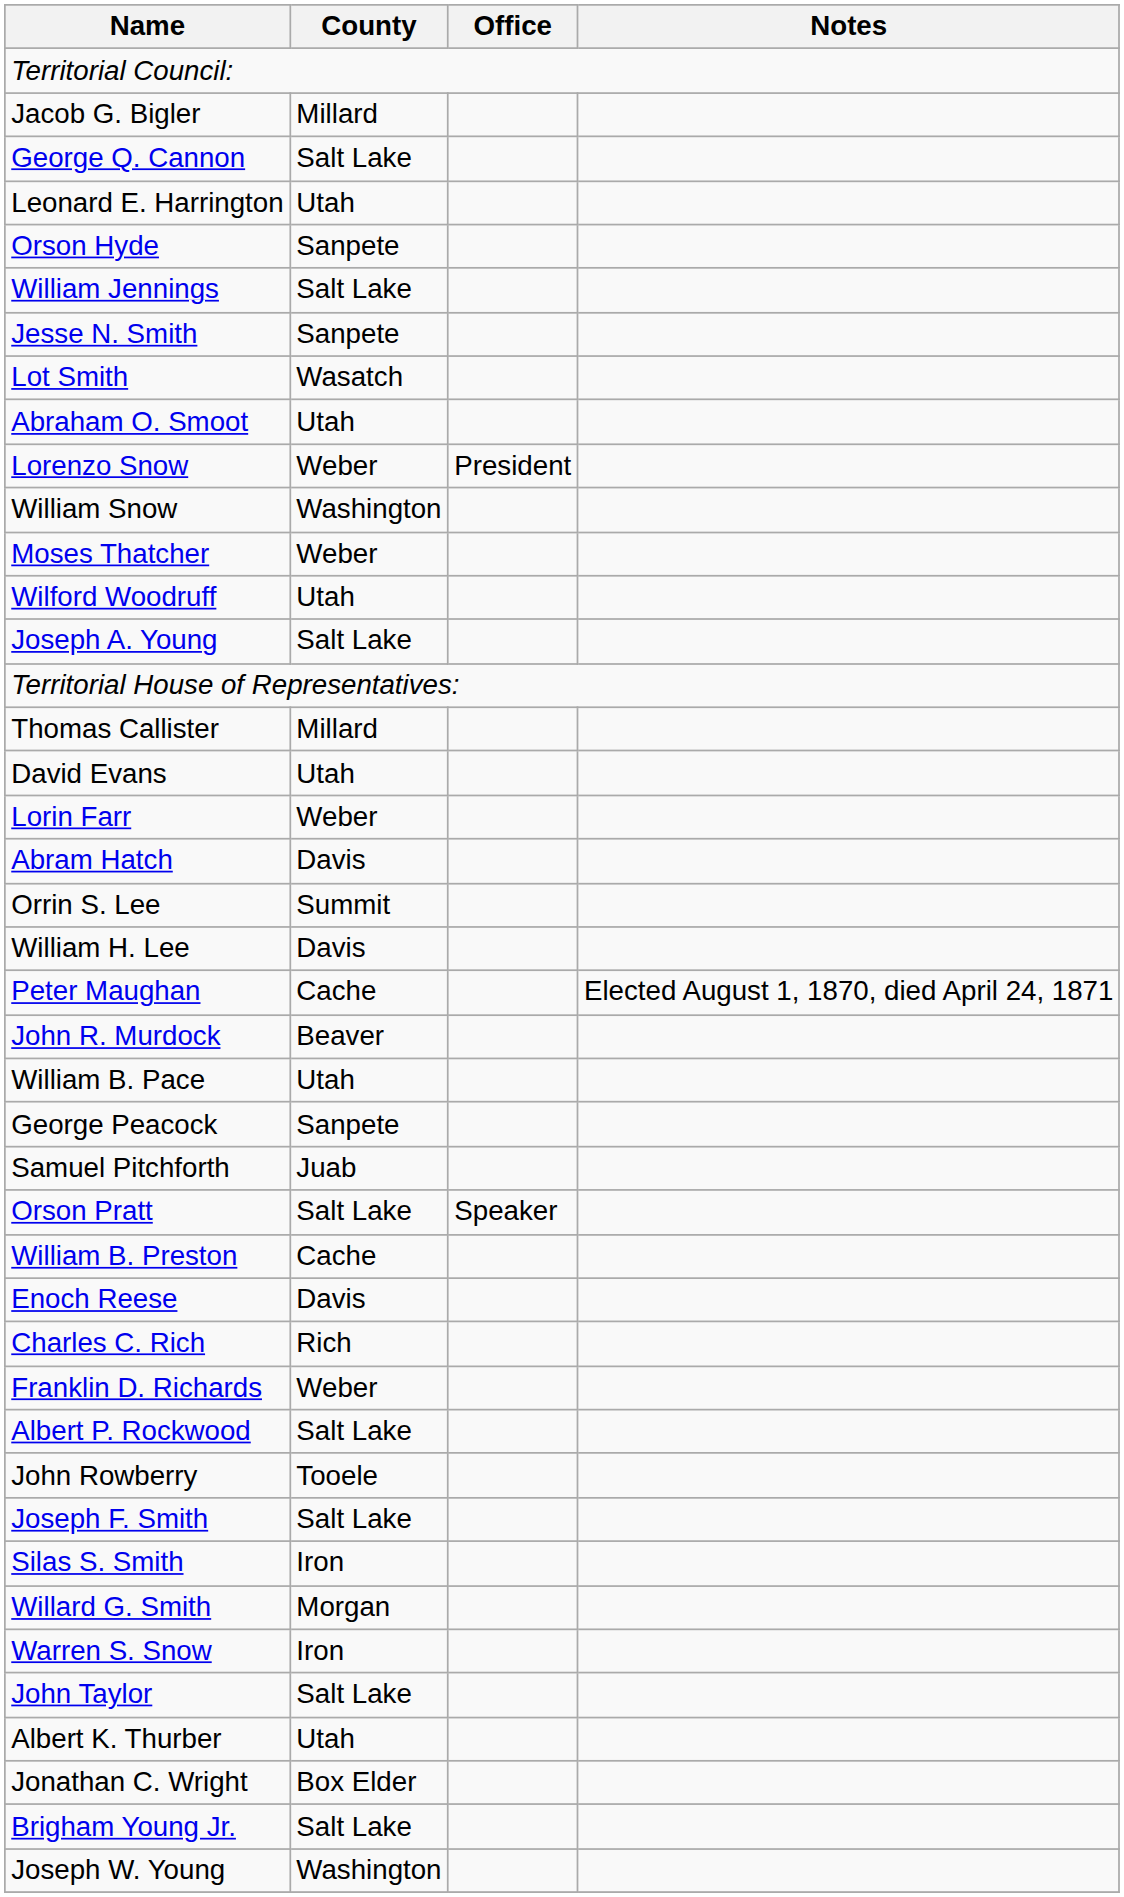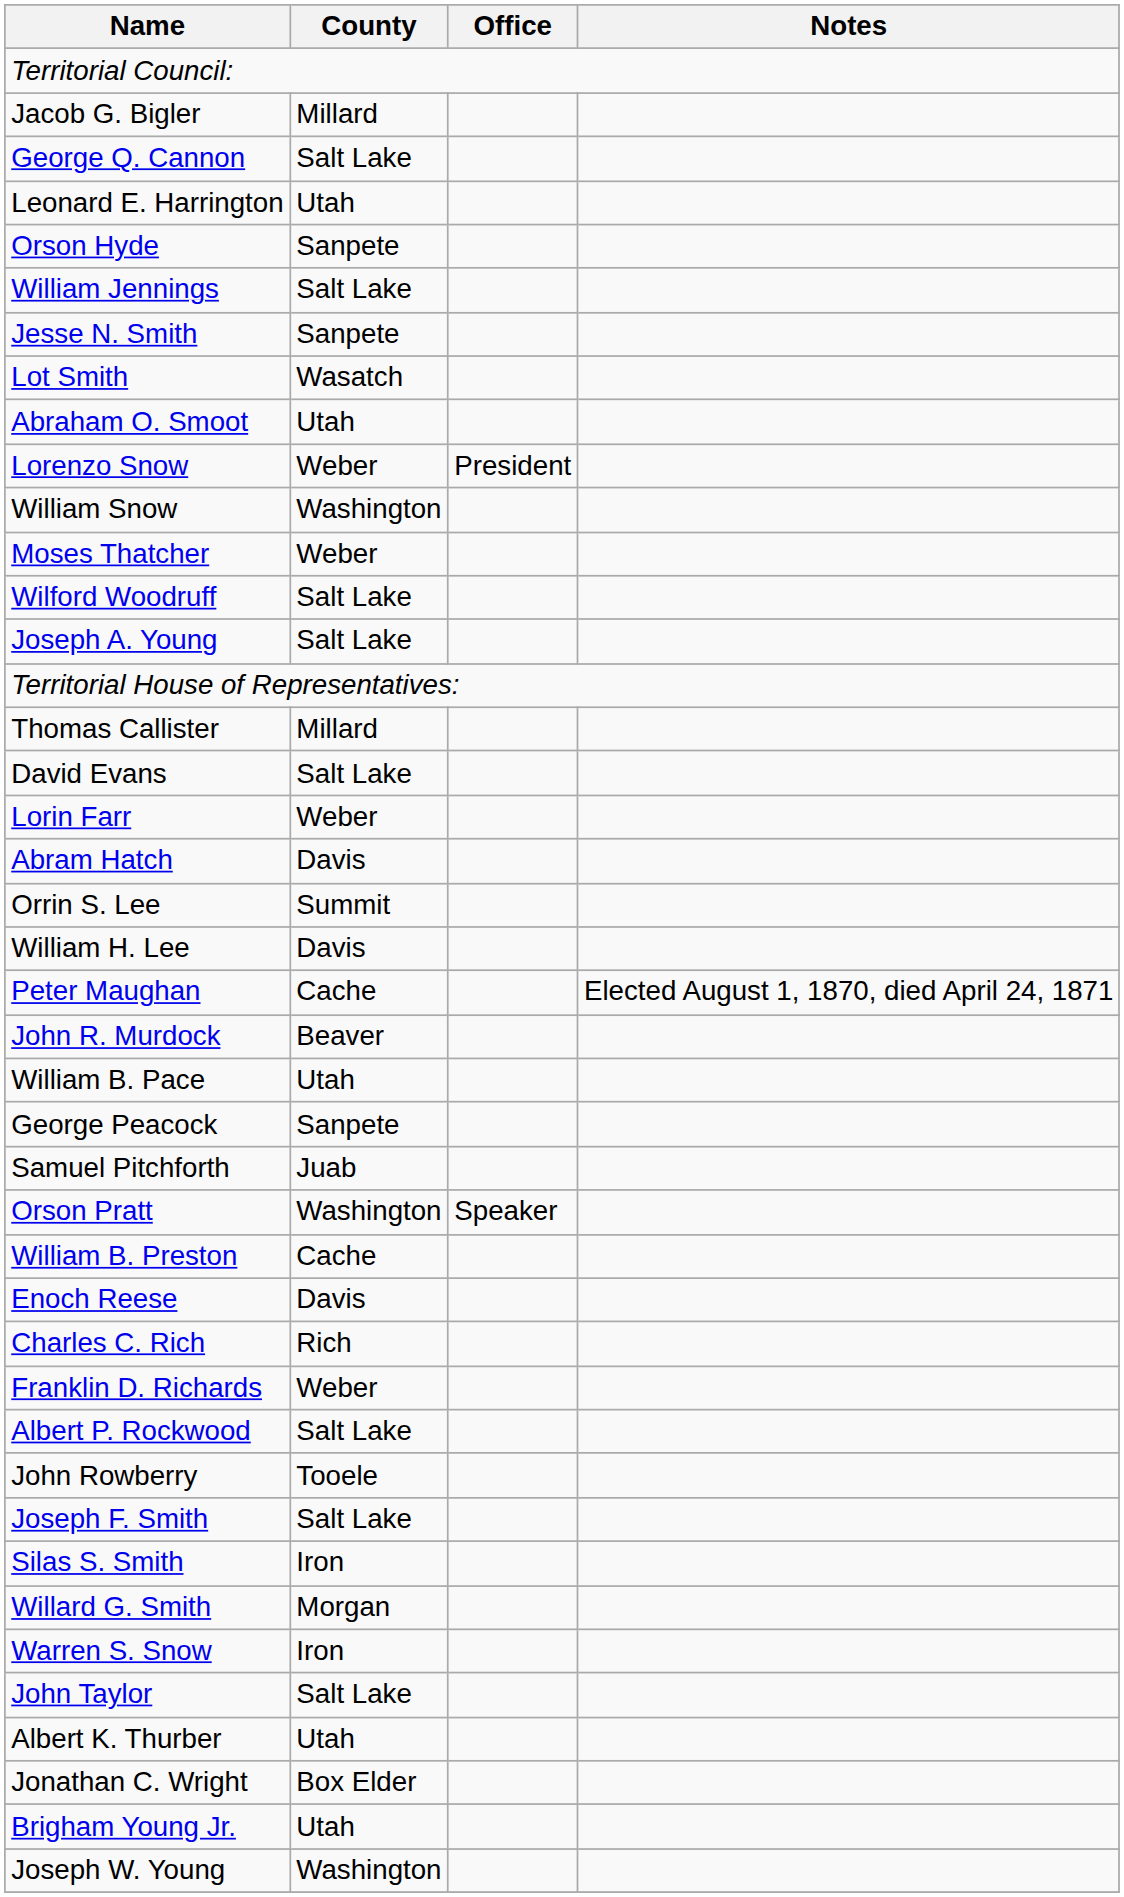 <table class="wikitable">
 <tr>
 <th>Name</th>
 <th>County</th>
 <th>Office</th>
 <th>Notes</th>
 </tr>
 <tr>
 <td colspan=8><em>Territorial Council:</em></td>
 </tr>
 <tr>
 <td>Jacob G. Bigler</td>
 <td>Millard</td>
 <td></td>
 <td></td>
 </tr>
 <tr>
 <td><a href='#'>George Q. Cannon</a></td>
 <td>Salt Lake</td>
 <td></td>
 <td></td>
 </tr>
 <tr>
 <td>Leonard E. Harrington</td>
 <td>Utah</td>
 <td></td>
 <td></td>
 </tr>
 <tr>
 <td><a href='#'>Orson Hyde</a></td>
 <td>Sanpete</td>
 <td></td>
 <td></td>
 </tr>
 <tr>
 <td><a href='#'>William Jennings</a></td>
 <td>Salt Lake</td>
 <td></td>
 <td></td>
 </tr>
 <tr>
 <td><a href='#'>Jesse N. Smith</a></td>
 <td>Sanpete</td>
 <td></td>
 <td></td>
 </tr>
 <tr>
 <td><a href='#'>Lot Smith</a></td>
 <td>Wasatch</td>
 <td></td>
 <td></td>
 </tr>
 <tr>
 <td><a href='#'>Abraham O. Smoot</a></td>
 <td>Utah</td>
 <td></td>
 <td></td>
 </tr>
 <tr>
 <td><a href='#'>Lorenzo Snow</a></td>
 <td>Weber</td>
 <td>President</td>
 <td></td>
 </tr>
 <tr>
 <td>William Snow</td>
 <td>Washington</td>
 <td></td>
 <td></td>
 </tr>
 <tr>
 <td><a href='#'>Moses Thatcher</a></td>
 <td>Weber</td>
 <td></td>
 <td></td>
 </tr>
 <tr>
 <td><a href='#'>Wilford Woodruff</a></td>
-<td>Utah</td>
+<td>Salt Lake</td>
 <td></td>
 <td></td>
 </tr>
 <tr>
 <td><a href='#'>Joseph A. Young</a></td>
 <td>Salt Lake</td>
 <td></td>
 <td></td>
 </tr>
 <tr>
 <td colspan=8><em>Territorial House of Representatives:</em></td>
 </tr>
 <tr>
 <td>Thomas Callister</td>
 <td>Millard</td>
 <td></td>
 <td></td>
 </tr>
 <tr>
 <td>David Evans</td>
-<td>Utah</td>
+<td>Salt Lake</td>
 <td></td>
 <td></td>
 </tr>
 <tr>
 <td><a href='#'>Lorin Farr</a></td>
 <td>Weber</td>
 <td></td>
 <td></td>
 </tr>
 <tr>
 <td><a href='#'>Abram Hatch</a></td>
 <td>Davis</td>
 <td></td>
 <td></td>
 </tr>
 <tr>
 <td>Orrin S. Lee</td>
 <td>Summit</td>
 <td></td>
 <td></td>
 </tr>
 <tr>
 <td>William H. Lee</td>
 <td>Davis</td>
 <td></td>
 <td></td>
 </tr>
 <tr>
 <td><a href='#'>Peter Maughan</a></td>
 <td>Cache</td>
 <td></td>
 <td>Elected August 1, 1870, died April 24, 1871</td>
 </tr>
 <tr>
 <td><a href='#'>John R. Murdock</a></td>
 <td>Beaver</td>
 <td></td>
 <td></td>
 </tr>
 <tr>
 <td>William B. Pace</td>
 <td>Utah</td>
 <td></td>
 <td></td>
 </tr>
 <tr>
 <td>George Peacock</td>
 <td>Sanpete</td>
 <td></td>
 <td></td>
 </tr>
 <tr>
 <td>Samuel Pitchforth</td>
 <td>Juab</td>
 <td></td>
 <td></td>
 </tr>
 <tr>
 <td><a href='#'>Orson Pratt</a></td>
-<td>Salt Lake</td>
+<td>Washington</td>
 <td>Speaker</td>
 <td></td>
 </tr>
 <tr>
 <td><a href='#'>William B. Preston</a></td>
 <td>Cache</td>
 <td></td>
 <td></td>
 </tr>
 <tr>
 <td><a href='#'>Enoch Reese</a></td>
 <td>Davis</td>
 <td></td>
 <td></td>
 </tr>
 <tr>
 <td><a href='#'>Charles C. Rich</a></td>
 <td>Rich</td>
 <td></td>
 <td></td>
 </tr>
 <tr>
 <td><a href='#'>Franklin D. Richards</a></td>
 <td>Weber</td>
 <td></td>
 <td></td>
 </tr>
 <tr>
 <td><a href='#'>Albert P. Rockwood</a></td>
 <td>Salt Lake</td>
 <td></td>
 <td></td>
 </tr>
 <tr>
 <td>John Rowberry</td>
 <td>Tooele</td>
 <td></td>
 <td></td>
 </tr>
 <tr>
 <td><a href='#'>Joseph F. Smith</a></td>
 <td>Salt Lake</td>
 <td></td>
 <td></td>
 </tr>
 <tr>
 <td><a href='#'>Silas S. Smith</a></td>
 <td>Iron</td>
 <td></td>
 <td></td>
 </tr>
 <tr>
 <td><a href='#'>Willard G. Smith</a></td>
 <td>Morgan</td>
 <td></td>
 <td></td>
 </tr>
 <tr>
 <td><a href='#'>Warren S. Snow</a></td>
 <td>Iron</td>
 <td></td>
 <td></td>
 </tr>
 <tr>
 <td><a href='#'>John Taylor</a></td>
 <td>Salt Lake</td>
 <td></td>
 <td></td>
 </tr>
 <tr>
 <td>Albert K. Thurber</td>
 <td>Utah</td>
 <td></td>
 <td></td>
 </tr>
 <tr>
 <td>Jonathan C. Wright</td>
 <td>Box Elder</td>
 <td></td>
 <td></td>
 </tr>
 <tr>
 <td><a href='#'>Brigham Young Jr.</a></td>
-<td>Salt Lake</td>
+<td>Utah</td>
 <td></td>
 <td></td>
 </tr>
 <tr>
 <td>Joseph W. Young</td>
 <td>Washington</td>
 <td></td>
 <td></td>
 </tr>
 <tr>
 </tr>
 </table>
